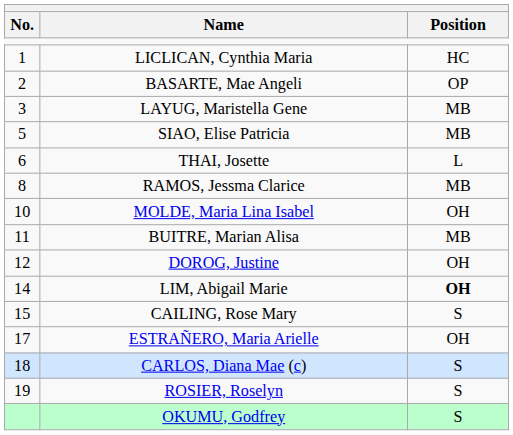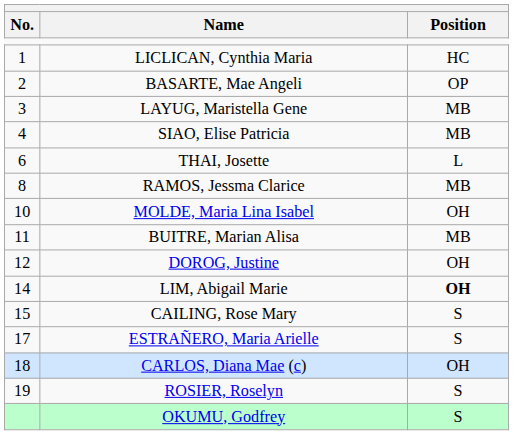 <table class='wikitable mw-collapsible' style="text-align: center; width: 500px; border: none">
 <tr>
 <th style='text-align: left;' colspan=3></th>
 </tr>
 <tr>
 <th style='width: 7%;'>No.</th>
 <th>Name</th>
 <th style='width: 20%;'>Position</th>
 </tr>
 <tr>
 <td style='border: none;'></td>
 </tr>
 <tr>
 <td>1</td>
 <td>LICLICAN, Cynthia Maria</td>
 <td>HC</td>
 </tr>
 <tr>
 <td>2</td>
 <td>BASARTE, Mae Angeli</td>
 <td>OP</td>
 </tr>
 <tr>
 <td>3</td>
 <td>LAYUG, Maristella Gene</td>
 <td>MB</td>
 </tr>
 <tr>
-<td>5</td>
+<td>4</td>
 <td>SIAO, Elise Patricia</td>
 <td>MB</td>
 </tr>
 <tr>
 <td>6</td>
 <td>THAI, Josette</td>
 <td>L</td>
 </tr>
 <tr>
 <td>8</td>
 <td>RAMOS, Jessma Clarice</td>
 <td>MB</td>
 </tr>
 <tr>
 <td>10</td>
 <td><a href='#'>MOLDE, Maria Lina Isabel</a></td>
 <td>OH</td>
 </tr>
 <tr>
 <td>11</td>
 <td>BUITRE, Marian Alisa</td>
 <td>MB</td>
 </tr>
 <tr>
 <td>12</td>
 <td><a href='#'>DOROG, Justine</a></td>
 <td>OH</td>
 </tr>
 <tr>
 <td>14</td>
 <td>LIM, Abigail Marie</td>
 <td><strong>OH</strong></td>
 </tr>
 <tr>
 <td>15</td>
 <td>CAILING, Rose Mary</td>
 <td>S</td>
 </tr>
 <tr>
 <td>17</td>
 <td><a href='#'>ESTRAÑERO, Maria Arielle</a></td>
-<td>OH</td>
+<td>S</td>
 </tr>
 <tr bgcolor=#D0E6FF>
 <td>18</td>
 <td><a href='#'>CARLOS, Diana Mae</a> (<a href='#'>c</a>)</td>
-<td>S</td>
+<td>OH</td>
 </tr>
 <tr>
 <td>19</td>
 <td><a href='#'>ROSIER, Roselyn</a></td>
 <td>S</td>
 </tr>
 <tr bgcolor=#BBFFCC>
 <td></td>
 <td><a href='#'>OKUMU, Godfrey</a></td>
 <td>S</td>
 </tr>
 </table>
